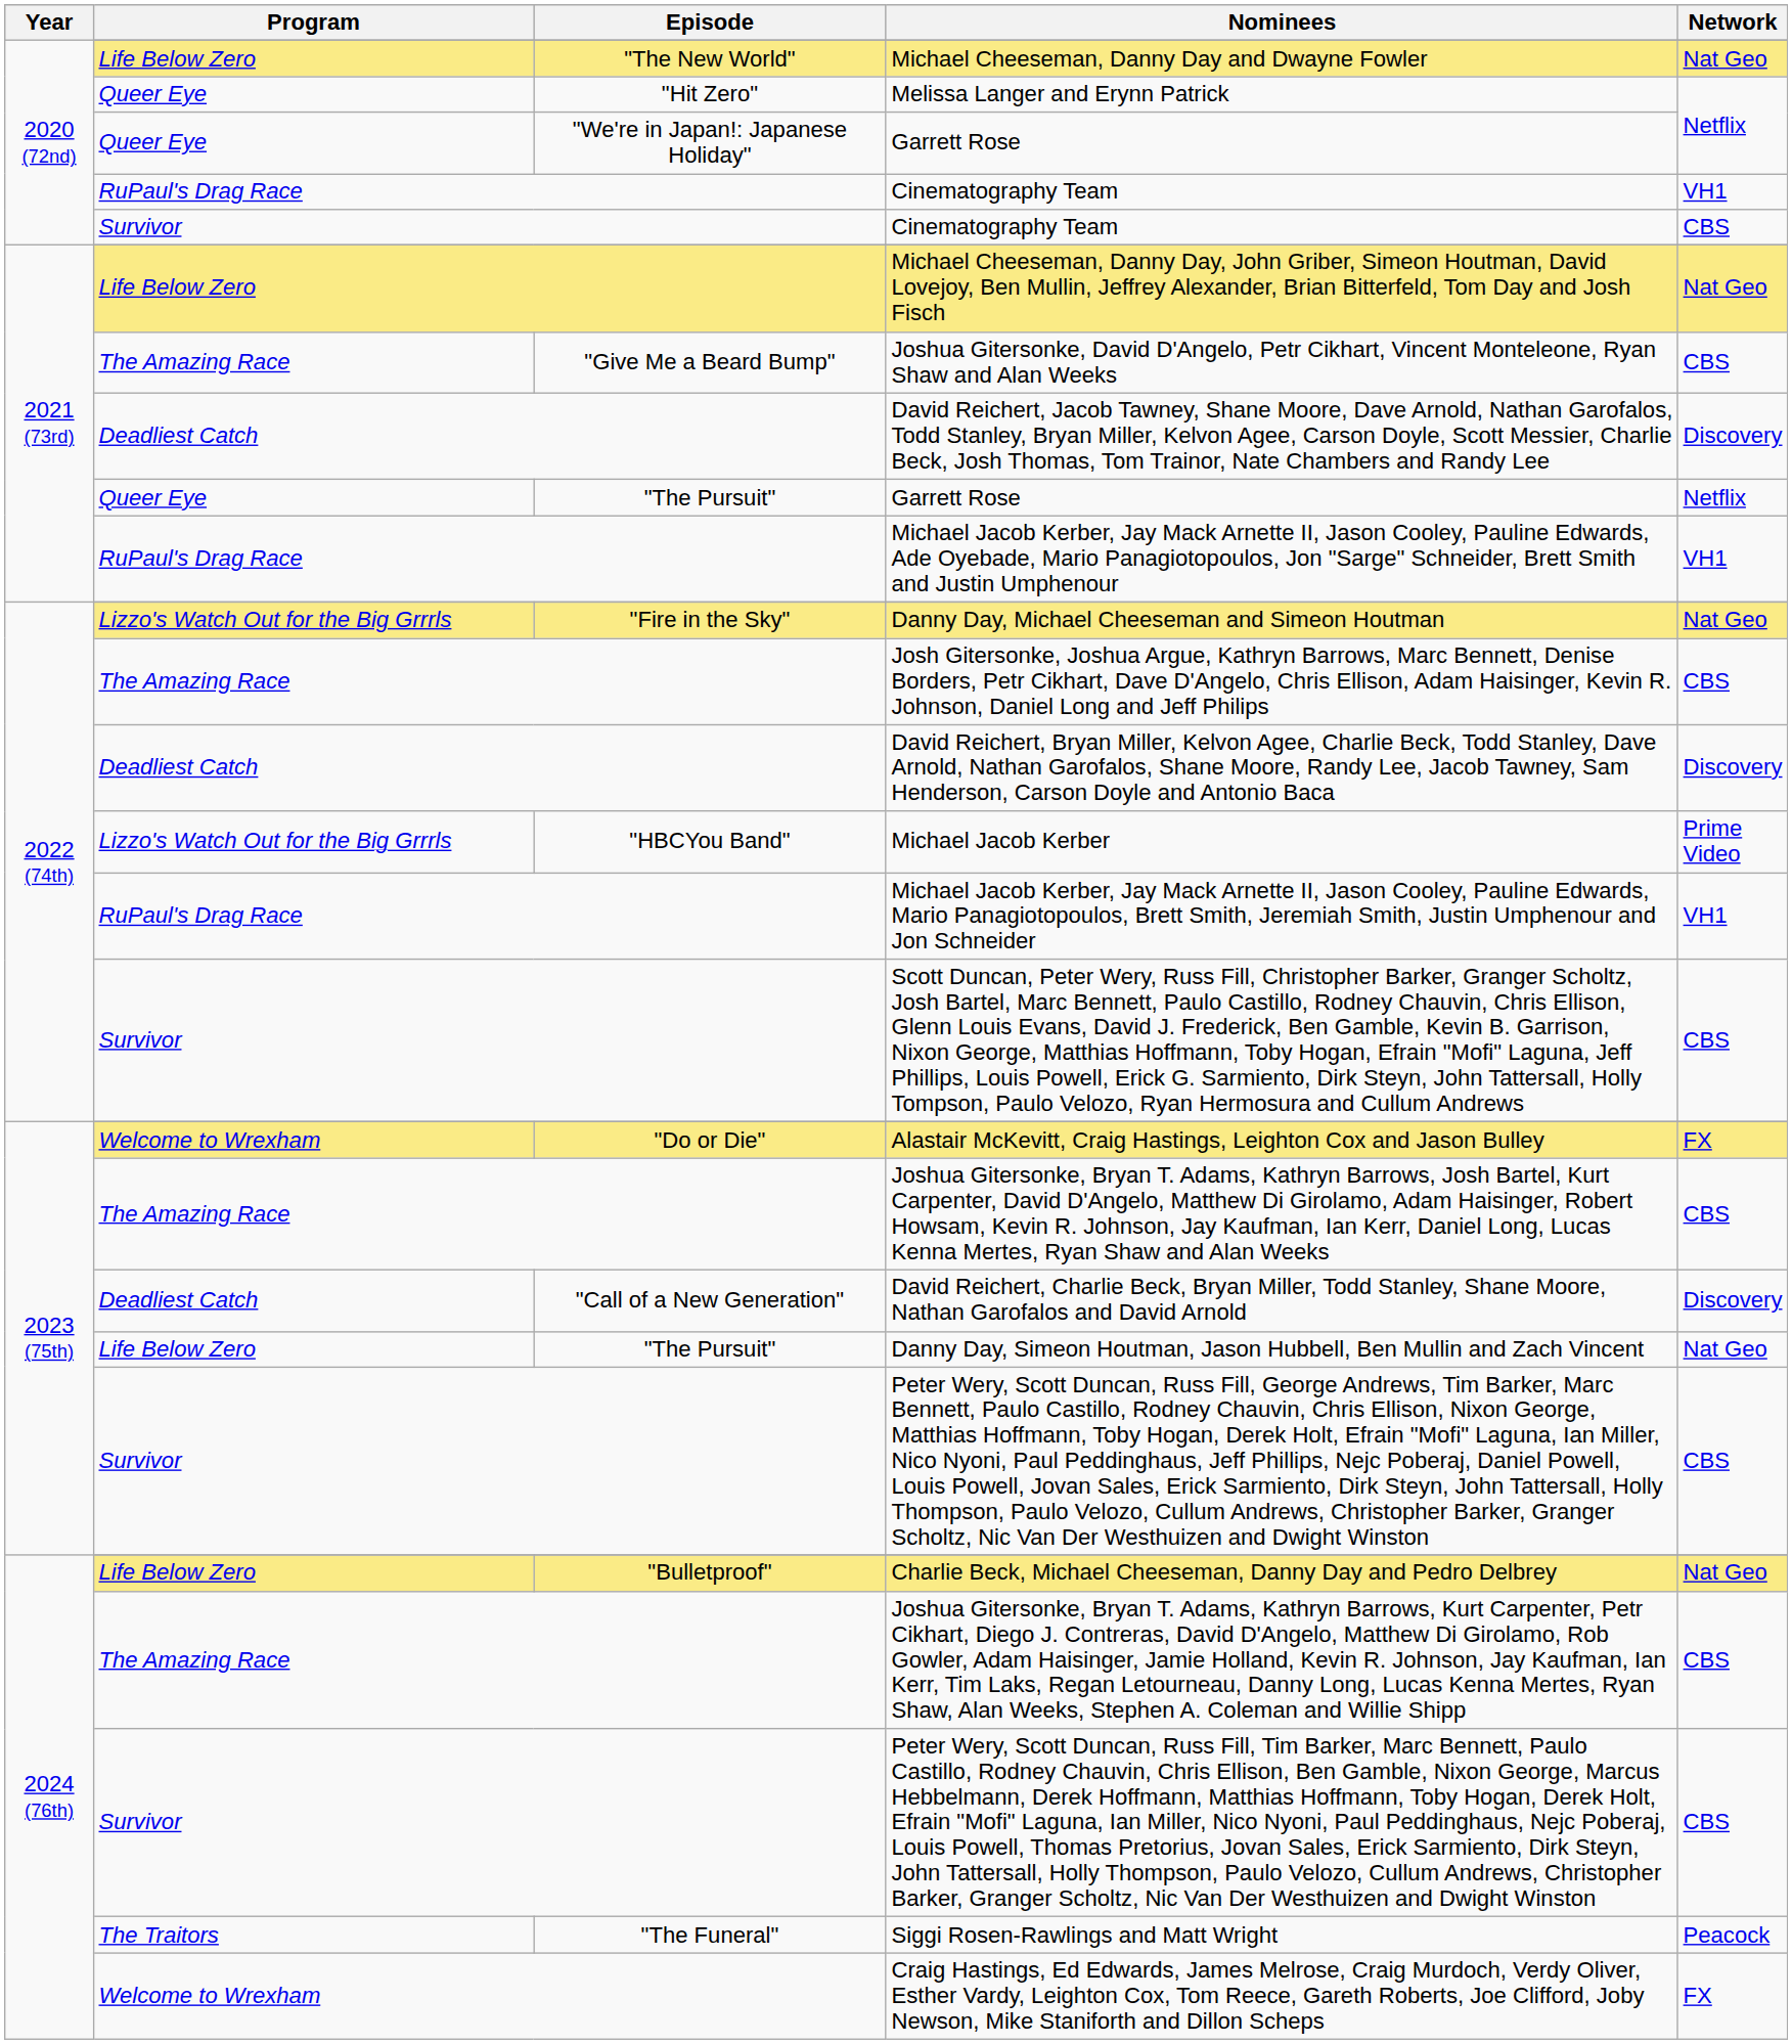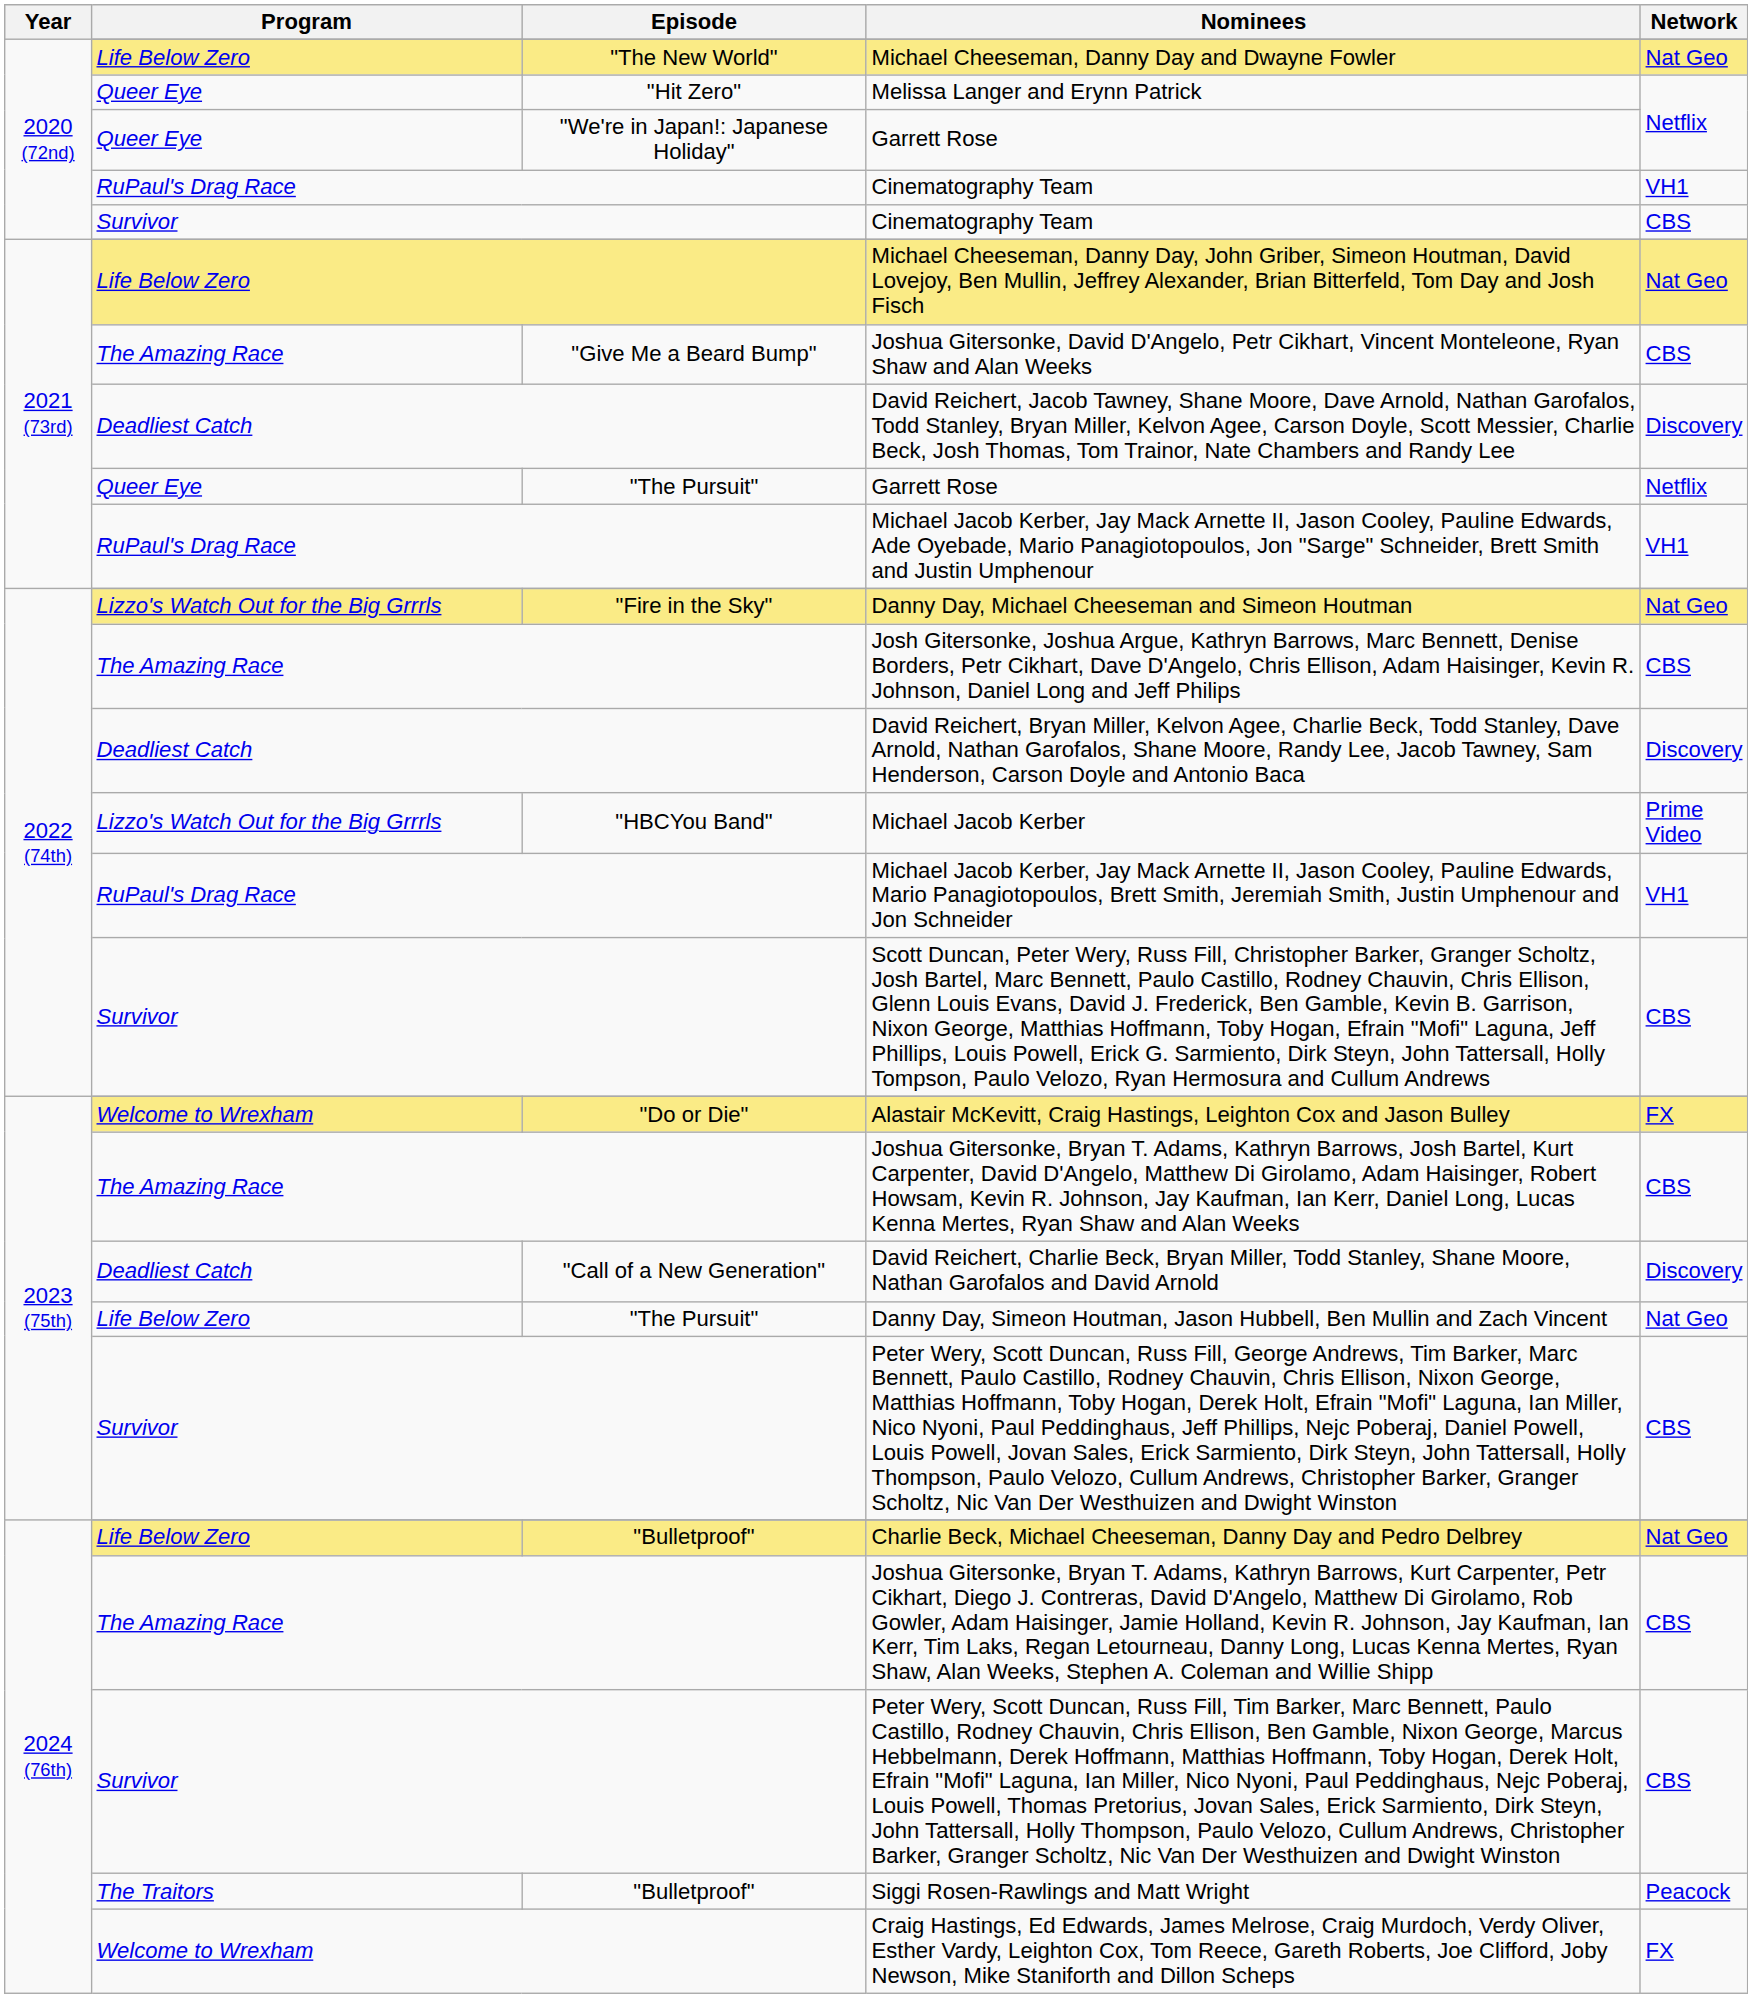 <table class="wikitable" style="width:100%">
 <tr bgcolor="#bebebe">
 <th width="5%">Year</th>
 <th width="25%">Program</th>
 <th width="20%">Episode</th>
 <th width="45%">Nominees</th>
 <th width="5%">Network</th>
 </tr>
 <tr>
 <td rowspan=6 style="text-align:center"><a href='#'>2020</a><br><small><a href='#'>(72nd)</a></small><br></td>
 </tr>
 <tr style="background:#FAEB86;">
 <td><em><a href='#'>Life Below Zero</a></em></td>
 <td align=center>"The New World"</td>
 <td>Michael Cheeseman, Danny Day and Dwayne Fowler</td>
 <td><a href='#'>Nat Geo</a></td>
 </tr>
 <tr>
 <td><em><a href='#'>Queer Eye</a></em></td>
 <td align=center>"Hit Zero"</td>
 <td>Melissa Langer and Erynn Patrick</td>
 <td rowspan=2><a href='#'>Netflix</a></td>
 </tr>
 <tr>
 <td><em><a href='#'>Queer Eye</a></em></td>
 <td align=center>"We're in Japan!: Japanese Holiday"</td>
 <td>Garrett Rose</td>
 </tr>
 <tr>
 <td colspan=2><em><a href='#'>RuPaul's Drag Race</a></em></td>
 <td>Cinematography Team</td>
 <td><a href='#'>VH1</a></td>
 </tr>
 <tr>
 <td colspan=2><em><a href='#'>Survivor</a></em></td>
 <td>Cinematography Team</td>
 <td><a href='#'>CBS</a></td>
 </tr>
 <tr>
 <td rowspan=6 style="text-align:center"><a href='#'>2021</a><br><small><a href='#'>(73rd)</a></small><br></td>
 </tr>
 <tr style="background:#FAEB86;">
 <td colspan="2"><em><a href='#'>Life Below Zero</a></em></td>
 <td>Michael Cheeseman, Danny Day, John Griber, Simeon Houtman, David Lovejoy, Ben Mullin, Jeffrey Alexander, Brian Bitterfeld, Tom Day and Josh Fisch</td>
 <td><a href='#'>Nat Geo</a></td>
 </tr>
 <tr>
 <td><em><a href='#'>The Amazing Race</a></em></td>
 <td align=center>"Give Me a Beard Bump"</td>
 <td>Joshua Gitersonke, David D'Angelo, Petr Cikhart, Vincent Monteleone, Ryan Shaw and Alan Weeks</td>
 <td><a href='#'>CBS</a></td>
 </tr>
 <tr>
 <td colspan="2"><em><a href='#'>Deadliest Catch</a></em></td>
 <td>David Reichert, Jacob Tawney, Shane Moore, Dave Arnold, Nathan Garofalos, Todd Stanley, Bryan Miller, Kelvon Agee, Carson Doyle, Scott Messier, Charlie Beck, Josh Thomas, Tom Trainor, Nate Chambers and Randy Lee</td>
 <td><a href='#'>Discovery</a></td>
 </tr>
 <tr>
 <td><em><a href='#'>Queer Eye</a></em></td>
 <td align=center>"The Pursuit"</td>
 <td>Garrett Rose</td>
 <td><a href='#'>Netflix</a></td>
 </tr>
 <tr>
 <td colspan=2><em><a href='#'>RuPaul's Drag Race</a></em></td>
 <td>Michael Jacob Kerber, Jay Mack Arnette II, Jason Cooley, Pauline Edwards, Ade Oyebade, Mario Panagiotopoulos, Jon "Sarge" Schneider, Brett Smith and Justin Umphenour</td>
 <td><a href='#'>VH1</a></td>
 </tr>
 <tr>
 <td rowspan=7 style="text-align:center"><a href='#'>2022</a><br><small><a href='#'>(74th)</a></small><br></td>
 </tr>
 <tr style="background:#FAEB86;">
 <td><em><a href='#'>Lizzo's Watch Out for the Big Grrrls</a></em></td>
 <td align=center>"Fire in the Sky"</td>
 <td>Danny Day, Michael Cheeseman and Simeon Houtman</td>
 <td><a href='#'>Nat Geo</a></td>
 </tr>
 <tr>
 <td colspan="2"><em><a href='#'>The Amazing Race</a></em></td>
 <td>Josh Gitersonke, Joshua Argue, Kathryn Barrows, Marc Bennett, Denise Borders, Petr Cikhart, Dave D'Angelo, Chris Ellison, Adam Haisinger, Kevin R. Johnson, Daniel Long and Jeff Philips</td>
 <td><a href='#'>CBS</a></td>
 </tr>
 <tr>
 <td colspan="2"><em><a href='#'>Deadliest Catch</a></em></td>
 <td>David Reichert, Bryan Miller, Kelvon Agee, Charlie Beck, Todd Stanley, Dave Arnold, Nathan Garofalos, Shane Moore, Randy Lee, Jacob Tawney, Sam Henderson, Carson Doyle and Antonio Baca</td>
 <td><a href='#'>Discovery</a></td>
 </tr>
 <tr>
 <td><em><a href='#'>Lizzo's Watch Out for the Big Grrrls</a></em></td>
 <td align=center>"HBCYou Band"</td>
 <td>Michael Jacob Kerber</td>
 <td><a href='#'>Prime Video</a></td>
 </tr>
 <tr>
 <td colspan=2><em><a href='#'>RuPaul's Drag Race</a></em></td>
 <td>Michael Jacob Kerber, Jay Mack Arnette II, Jason Cooley, Pauline Edwards, Mario Panagiotopoulos, Brett Smith, Jeremiah Smith, Justin Umphenour and Jon Schneider</td>
 <td><a href='#'>VH1</a></td>
 </tr>
 <tr>
 <td colspan=2><em><a href='#'>Survivor</a></em></td>
 <td>Scott Duncan, Peter Wery, Russ Fill, Christopher Barker, Granger Scholtz, Josh Bartel, Marc Bennett, Paulo Castillo, Rodney Chauvin, Chris Ellison, Glenn Louis Evans, David J. Frederick, Ben Gamble, Kevin B. Garrison, Nixon George, Matthias Hoffmann, Toby Hogan, Efrain "Mofi" Laguna, Jeff Phillips, Louis Powell, Erick G. Sarmiento, Dirk Steyn, John Tattersall, Holly Tompson, Paulo Velozo, Ryan Hermosura and Cullum Andrews</td>
 <td><a href='#'>CBS</a></td>
 </tr>
 <tr>
 <td rowspan=6 style="text-align:center"><a href='#'>2023</a><br><small><a href='#'>(75th)</a></small><br></td>
 </tr>
 <tr style="background:#FAEB86;">
 <td><em><a href='#'>Welcome to Wrexham</a></em></td>
 <td align=center>"Do or Die"</td>
 <td>Alastair McKevitt, Craig Hastings, Leighton Cox and Jason Bulley</td>
 <td><a href='#'>FX</a></td>
 </tr>
 <tr>
 <td colspan="2"><em><a href='#'>The Amazing Race</a></em></td>
 <td>Joshua Gitersonke, Bryan T. Adams, Kathryn Barrows, Josh Bartel, Kurt Carpenter, David D'Angelo, Matthew Di Girolamo, Adam Haisinger, Robert Howsam, Kevin R. Johnson, Jay Kaufman, Ian Kerr, Daniel Long, Lucas Kenna Mertes, Ryan Shaw and Alan Weeks</td>
 <td><a href='#'>CBS</a></td>
 </tr>
 <tr>
 <td><em><a href='#'>Deadliest Catch</a></em></td>
 <td align=center>"Call of a New Generation"</td>
 <td>David Reichert, Charlie Beck, Bryan Miller, Todd Stanley, Shane Moore, Nathan Garofalos and David Arnold</td>
 <td><a href='#'>Discovery</a></td>
 </tr>
 <tr>
 <td><em><a href='#'>Life Below Zero</a></em></td>
 <td align=center>"The Pursuit"</td>
 <td>Danny Day, Simeon Houtman, Jason Hubbell, Ben Mullin and Zach Vincent</td>
 <td><a href='#'>Nat Geo</a></td>
 </tr>
 <tr>
 <td colspan="2"><em><a href='#'>Survivor</a></em></td>
 <td>Peter Wery, Scott Duncan, Russ Fill, George Andrews, Tim Barker, Marc Bennett, Paulo Castillo, Rodney Chauvin, Chris Ellison, Nixon George, Matthias Hoffmann, Toby Hogan, Derek Holt, Efrain "Mofi" Laguna, Ian Miller, Nico Nyoni, Paul Peddinghaus, Jeff Phillips, Nejc Poberaj, Daniel Powell, Louis Powell, Jovan Sales, Erick Sarmiento, Dirk Steyn, John Tattersall, Holly Thompson, Paulo Velozo, Cullum Andrews, Christopher Barker, Granger Scholtz, Nic Van Der Westhuizen and Dwight Winston</td>
 <td><a href='#'>CBS</a></td>
 </tr>
 <tr>
 <td rowspan=6 style="text-align:center"><a href='#'>2024</a><br><small><a href='#'>(76th)</a></small><br></td>
 </tr>
 <tr style="background:#FAEB86;">
 <td><em><a href='#'>Life Below Zero</a></em></td>
 <td align=center>"Bulletproof"</td>
 <td>Charlie Beck, Michael Cheeseman, Danny Day and Pedro Delbrey</td>
 <td><a href='#'>Nat Geo</a></td>
 </tr>
 <tr>
 <td colspan="2"><em><a href='#'>The Amazing Race</a></em></td>
 <td>Joshua Gitersonke, Bryan T. Adams, Kathryn Barrows, Kurt Carpenter, Petr Cikhart, Diego J. Contreras, David D'Angelo, Matthew Di Girolamo, Rob Gowler, Adam Haisinger, Jamie Holland, Kevin R. Johnson, Jay Kaufman, Ian Kerr, Tim Laks, Regan Letourneau, Danny Long, Lucas Kenna Mertes, Ryan Shaw, Alan Weeks, Stephen A. Coleman and Willie Shipp</td>
 <td><a href='#'>CBS</a></td>
 </tr>
 <tr>
 <td colspan="2"><em><a href='#'>Survivor</a></em></td>
 <td>Peter Wery, Scott Duncan, Russ Fill, Tim Barker, Marc Bennett, Paulo Castillo, Rodney Chauvin, Chris Ellison, Ben Gamble, Nixon George, Marcus Hebbelmann, Derek Hoffmann, Matthias Hoffmann, Toby Hogan, Derek Holt, Efrain "Mofi" Laguna, Ian Miller, Nico Nyoni, Paul Peddinghaus, Nejc Poberaj, Louis Powell, Thomas Pretorius, Jovan Sales, Erick Sarmiento, Dirk Steyn, John Tattersall, Holly Thompson, Paulo Velozo, Cullum Andrews, Christopher Barker, Granger Scholtz, Nic Van Der Westhuizen and Dwight Winston</td>
 <td><a href='#'>CBS</a></td>
 </tr>
 <tr>
 <td><em><a href='#'>The Traitors</a></em></td>
-<td align=center>"The Funeral"</td>
+<td align=center>"Bulletproof"</td>
 <td>Siggi Rosen-Rawlings and Matt Wright</td>
 <td><a href='#'>Peacock</a></td>
 </tr>
 <tr>
 <td colspan="2"><em><a href='#'>Welcome to Wrexham</a></em></td>
 <td>Craig Hastings, Ed Edwards, James Melrose, Craig Murdoch, Verdy Oliver, Esther Vardy, Leighton Cox, Tom Reece, Gareth Roberts, Joe Clifford, Joby Newson, Mike Staniforth and Dillon Scheps</td>
 <td><a href='#'>FX</a></td>
 </tr>
 </table>
